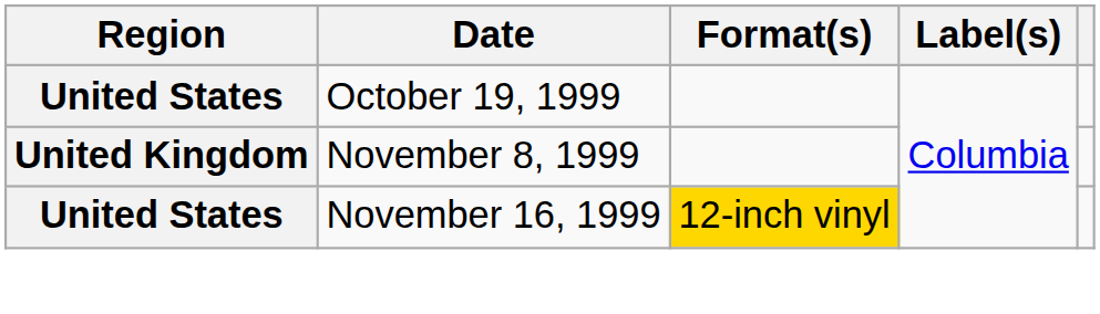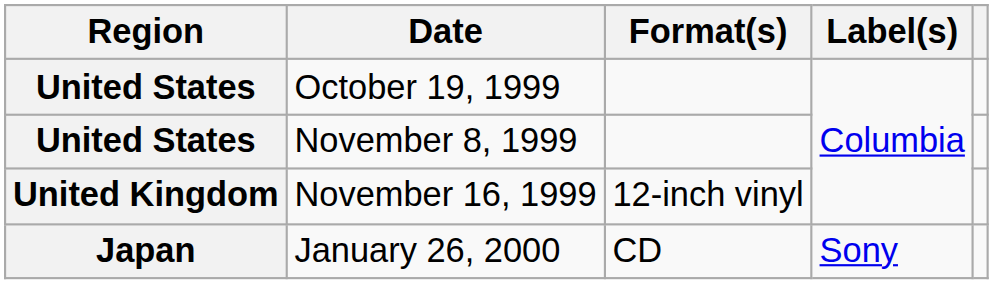 <table class="wikitable plainrowheaders">
 <tr>
 <th scope="col">Region</th>
 <th scope="col">Date</th>
 <th scope="col">Format(s)</th>
 <th scope="col">Label(s)</th>
 <th scope="col"></th>
 </tr>
 <tr>
 <th scope="row">United States</th>
 <td>October 19, 1999</td>
 <td></td>
 <td rowspan="3"><a href='#'>Columbia</a></td>
 <td></td>
 </tr>
 <tr>
-<th scope="row">United Kingdom</th>
+<th scope="row">United States</th>
 <td>November 8, 1999</td>
 <td></td>
 <td></td>
 </tr>
 <tr>
-<th scope="row">United States</th>
+<th scope="row">United Kingdom</th>
 <td>November 16, 1999</td>
-<td style="background: gold;">12-inch vinyl</td>
+<td>12-inch vinyl</td>
+<td></td>
+</tr>
+<tr>
+<th scope="row">Japan</th>
+<td>January 26, 2000</td>
+<td>CD</td>
+<td><a href='#'>Sony</a></td>
 <td></td>
 </tr>
 </table>
